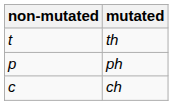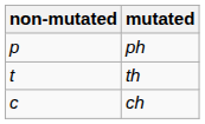 <table class="wikitable">
 <tr>
 <th>non-mutated</th>
 <th>mutated</th>
 </tr>
 <tr>
+<td><em>p</em></td>
+<td><em>ph</em></td>
+</tr>
+<tr>
 <td><em>t</em></td>
 <td><em>th</em></td>
-</tr>
-<tr>
-<td><em>p</em></td>
-<td><em>ph</em></td>
 </tr>
 <tr>
 <td><em>c</em></td>
 <td><em>ch</em></td>
 </tr>
 </table>
